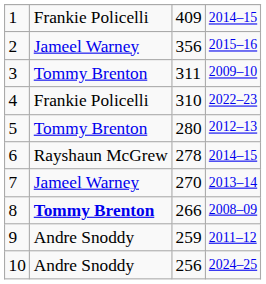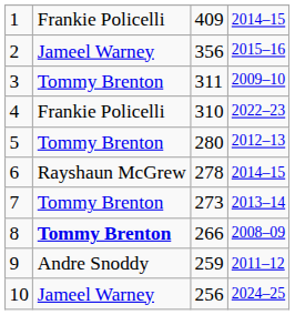 <table class="wikitable">
 <tr>
 </tr>
 <tr>
 <td>1</td>
 <td>Frankie Policelli</td>
 <td>409</td>
 <td style="font-size:80%;"><a href='#'>2014–15</a></td>
 </tr>
 <tr>
 <td>2</td>
 <td><a href='#'>Jameel Warney</a></td>
 <td>356</td>
 <td style="font-size:80%;"><a href='#'>2015–16</a></td>
 </tr>
 <tr>
 <td>3</td>
 <td><a href='#'>Tommy Brenton</a></td>
 <td>311</td>
 <td style="font-size:80%;"><a href='#'>2009–10</a></td>
 </tr>
 <tr>
 <td>4</td>
 <td>Frankie Policelli</td>
 <td>310</td>
 <td style="font-size:80%;"><a href='#'>2022–23</a></td>
 </tr>
 <tr>
 <td>5</td>
 <td><a href='#'>Tommy Brenton</a></td>
 <td>280</td>
 <td style="font-size:80%;"><a href='#'>2012–13</a></td>
 </tr>
 <tr>
 <td>6</td>
 <td>Rayshaun McGrew</td>
 <td>278</td>
 <td style="font-size:80%;"><a href='#'>2014–15</a></td>
 </tr>
 <tr>
 <td>7</td>
-<td><a href='#'>Jameel Warney</a></td>
-<td>270</td>
+<td><a href='#'>Tommy Brenton</a></td>
+<td>273</td>
 <td style="font-size:80%;"><a href='#'>2013–14</a></td>
 </tr>
 <tr>
 <td>8</td>
 <td><strong><a href='#'>Tommy Brenton</a></strong></td>
 <td>266</td>
 <td style="font-size:80%;"><a href='#'>2008–09</a></td>
 </tr>
 <tr>
 <td>9</td>
 <td>Andre Snoddy</td>
 <td>259</td>
 <td style="font-size:80%;"><a href='#'>2011–12</a></td>
 </tr>
 <tr>
 <td>10</td>
-<td>Andre Snoddy</td>
+<td><a href='#'>Jameel Warney</a></td>
 <td>256</td>
 <td style="font-size:80%;"><a href='#'>2024–25</a></td>
 </tr>
 </table>
